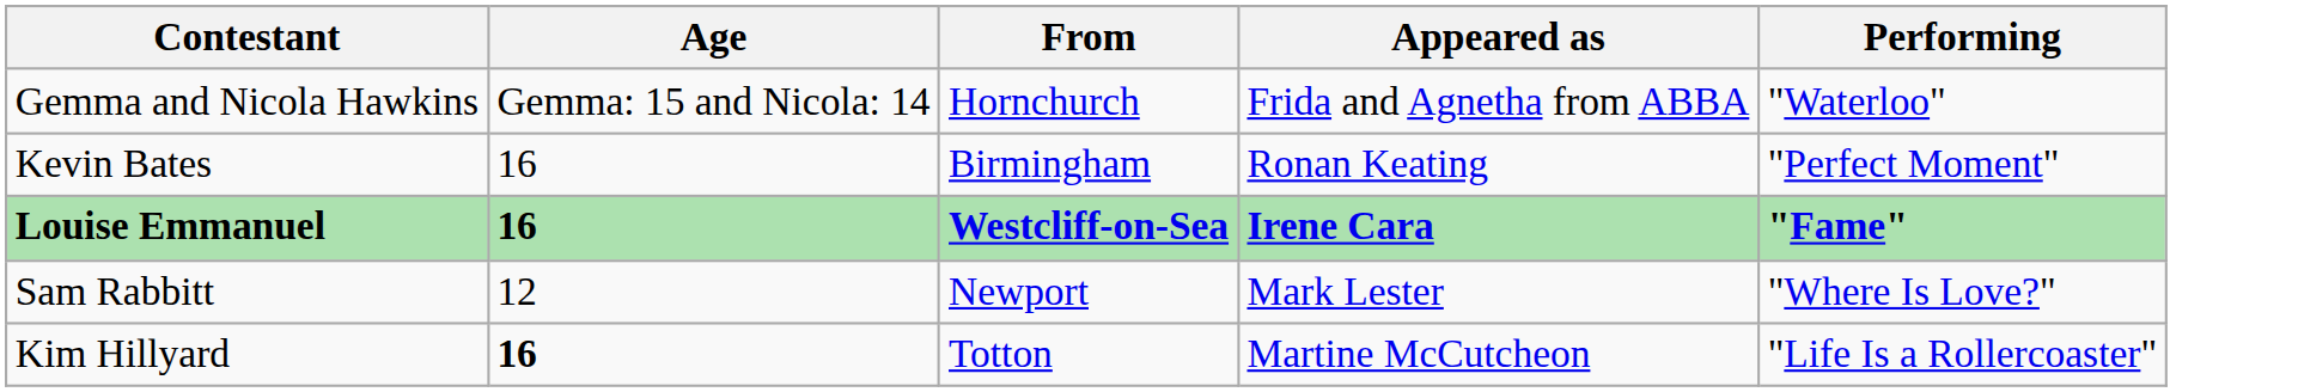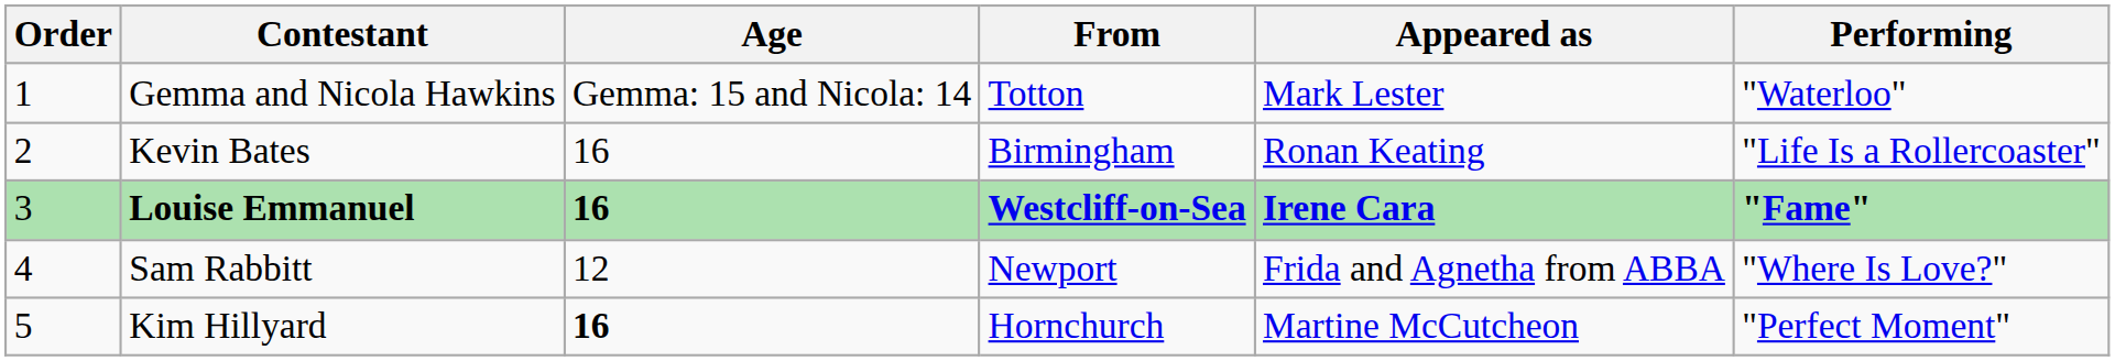 <table class="wikitable">
 <tr>
+<th>Order</th>
 <th>Contestant</th>
 <th>Age</th>
 <th>From</th>
 <th>Appeared as</th>
 <th>Performing</th>
 </tr>
 <tr>
+<td>1</td>
 <td>Gemma and Nicola Hawkins</td>
 <td>Gemma: 15 and Nicola: 14</td>
-<td><a href='#'>Hornchurch</a></td>
-<td><a href='#'>Frida</a> and <a href='#'>Agnetha</a> from <a href='#'>ABBA</a></td>
+<td><a href='#'>Totton</a></td>
+<td><a href='#'>Mark Lester</a></td>
 <td>"<a href='#'>Waterloo</a>"</td>
 </tr>
 <tr>
+<td>2</td>
 <td>Kevin Bates</td>
 <td>16</td>
 <td><a href='#'>Birmingham</a></td>
 <td><a href='#'>Ronan Keating</a></td>
-<td>"<a href='#'>Perfect Moment</a>"</td>
+<td>"<a href='#'>Life Is a Rollercoaster</a>"</td>
 </tr>
 <tr style="background:#ACE1AF;">
+<td>3</td>
 <td><strong>Louise Emmanuel</strong></td>
 <td><strong>16</strong></td>
 <td><strong><a href='#'>Westcliff-on-Sea</a></strong></td>
 <td><strong><a href='#'>Irene Cara</a></strong></td>
 <td><strong>"<a href='#'>Fame</a>"</strong></td>
 </tr>
 <tr>
+<td>4</td>
 <td>Sam Rabbitt</td>
 <td>12</td>
 <td><a href='#'>Newport</a></td>
-<td><a href='#'>Mark Lester</a></td>
+<td><a href='#'>Frida</a> and <a href='#'>Agnetha</a> from <a href='#'>ABBA</a></td>
 <td>"<a href='#'>Where Is Love?</a>"</td>
 </tr>
 <tr>
+<td>5</td>
 <td>Kim Hillyard</td>
 <td><strong>16</strong></td>
-<td><a href='#'>Totton</a></td>
+<td><a href='#'>Hornchurch</a></td>
 <td><a href='#'>Martine McCutcheon</a></td>
-<td>"<a href='#'>Life Is a Rollercoaster</a>"</td>
+<td>"<a href='#'>Perfect Moment</a>"</td>
 </tr>
 </table>
